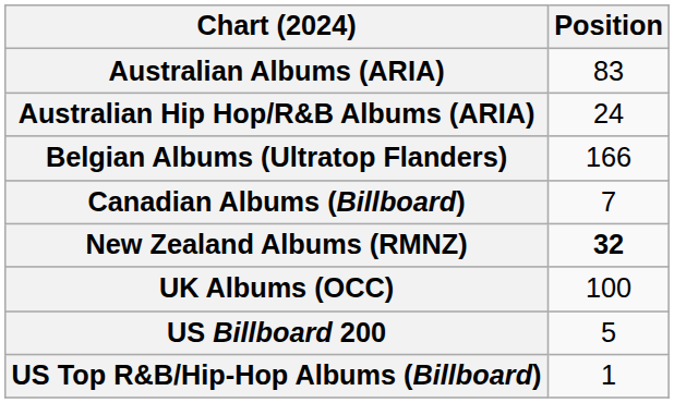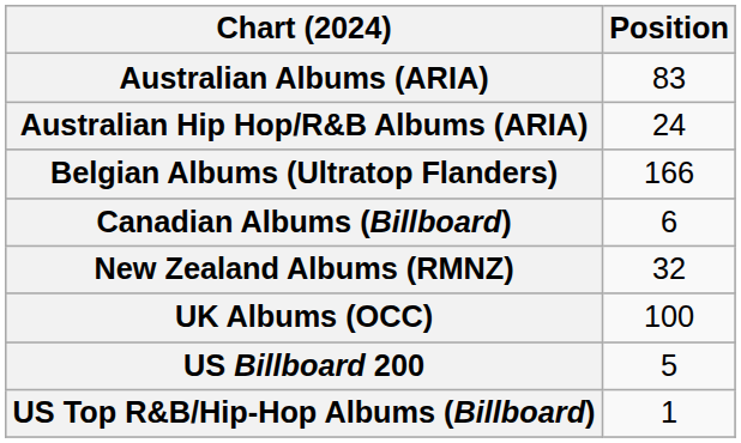 <table class="wikitable sortable plainrowheaders" style="text-align:center">
 <tr>
 <th scope="col">Chart (2024)</th>
 <th scope="col">Position</th>
 </tr>
 <tr>
 <th scope="row">Australian Albums (ARIA)</th>
 <td>83</td>
 </tr>
 <tr>
 <th scope="row">Australian Hip Hop/R&B Albums (ARIA)</th>
 <td>24</td>
 </tr>
 <tr>
 <th scope="row">Belgian Albums (Ultratop Flanders)</th>
 <td>166</td>
 </tr>
 <tr>
 <th scope="row">Canadian Albums (<em>Billboard</em>)</th>
-<td>7</td>
+<td>6</td>
 </tr>
 <tr>
 <th scope="row">New Zealand Albums (RMNZ)</th>
-<td><strong>32</strong></td>
+<td>32</td>
 </tr>
 <tr>
 <th scope="row">UK Albums (OCC)</th>
 <td>100</td>
 </tr>
 <tr>
 <th scope="row">US <em>Billboard</em> 200</th>
 <td>5</td>
 </tr>
 <tr>
 <th scope="row">US Top R&B/Hip-Hop Albums (<em>Billboard</em>)</th>
 <td>1</td>
 </tr>
 </table>
